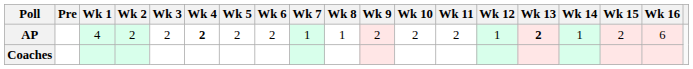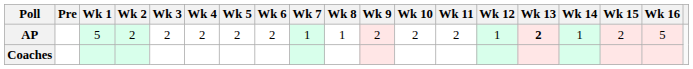 <table class="wikitable" style="white-space:nowrap;">
 <tr>
 <th>Poll</th>
 <th>Pre</th>
 <th>Wk 1</th>
 <th>Wk 2</th>
 <th>Wk 3</th>
 <th>Wk 4</th>
 <th>Wk 5</th>
 <th>Wk 6</th>
 <th>Wk 7</th>
 <th>Wk 8</th>
 <th>Wk 9</th>
 <th>Wk 10</th>
 <th>Wk 11</th>
 <th>Wk 12</th>
 <th>Wk 13</th>
 <th>Wk 14</th>
 <th>Wk 15</th>
 <th>Wk 16</th>
 <th></th>
 </tr>
 <tr style="text-align:center;">
 <th>AP</th>
 <td style="background:#FFF;"></td>
-<td style="background:#D8FFEB;">4</td>
+<td style="background:#D8FFEB;">5</td>
 <td style="background:#D8FFEB;">2</td>
 <td style="background:#FFF;">2</td>
-<td style="background:#FFF;"><strong>2</strong></td>
+<td style="background:#FFF;">2</td>
 <td style="background:#FFF;">2</td>
 <td style="background:#FFF;">2</td>
 <td style="background:#D8FFEB;">1</td>
 <td style="background:#FFF;">1</td>
 <td style="background:#FFE6E6;">2</td>
 <td style="background:#FFF;">2</td>
 <td style="background:#FFF;">2</td>
 <td style="background:#D8FFEB;">1</td>
 <td style="background:#FFE6E6;"><strong>2</strong></td>
 <td style="background:#D8FFEB;">1</td>
 <td style="background:#FFE6E6;">2</td>
-<td style="background:#FFE6E6;">6</td>
+<td style="background:#FFE6E6;">5</td>
 </tr>
 <tr style="text-align:center;">
 <th>Coaches</th>
 <td style="background:#FFF;"></td>
 <td style="background:#D8FFEB;"></td>
 <td style="background:#D8FFEB;"></td>
 <td style="background:#FFF;"></td>
 <td style="background:#FFF;"></td>
 <td style="background:#FFF;"></td>
 <td style="background:#FFF;"></td>
 <td style="background:#D8FFEB;"></td>
 <td style="background:#FFF;"></td>
 <td style="background:#FFE6E6;"></td>
 <td style="background:#FFF;"></td>
 <td style="background:#FFF;"></td>
 <td style="background:#D8FFEB;"></td>
 <td style="background:#FFE6E6;"></td>
 <td style="background:#D8FFEB;"></td>
 <td style="background:#FFE6E6;"></td>
 <td style="background:#FFE6E6;"></td>
 </tr>
 </table>
